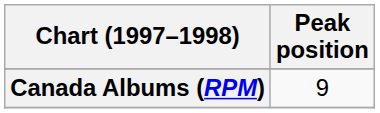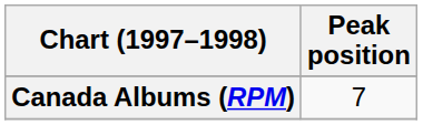 <table class="wikitable sortable plainrowheaders" style="text-align:center">
 <tr>
 <th scope="col">Chart (1997–1998)</th>
 <th scope="col">Peak<br> position</th>
 </tr>
 <tr>
 </tr>
 <tr>
 <th scope="row">Canada Albums (<em><a href='#'>RPM</a></em>)</th>
-<td>9</td>
+<td>7</td>
 </tr>
 <tr>
 </tr>
 <tr>
 </tr>
 <tr>
 </tr>
 <tr>
 </tr>
 </table>
